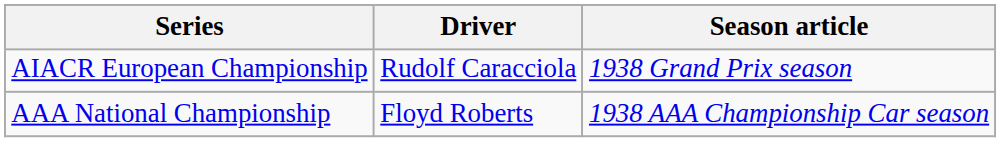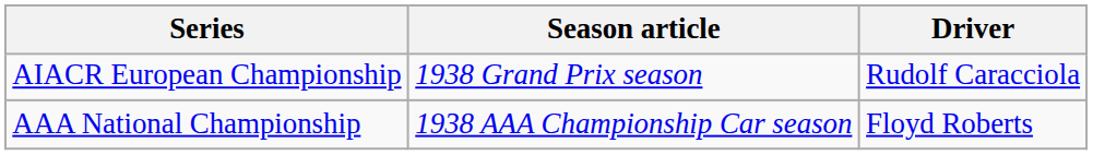 <table class="wikitable" style="font-size: 87%;">
 <tr>
 <th>Series</th>
+<th>Season article</th>
 <th>Driver</th>
-<th>Season article</th>
 </tr>
 <tr>
 <td><a href='#'>AIACR European Championship</a></td>
+<td><em><a href='#'>1938 Grand Prix season</a></em></td>
 <td> <a href='#'>Rudolf Caracciola</a></td>
-<td><em><a href='#'>1938 Grand Prix season</a></em></td>
 </tr>
 <tr>
 <td><a href='#'>AAA National Championship</a></td>
+<td><em><a href='#'>1938 AAA Championship Car season</a></em></td>
 <td> <a href='#'>Floyd Roberts</a></td>
-<td><em><a href='#'>1938 AAA Championship Car season</a></em></td>
 </tr>
 </table>
